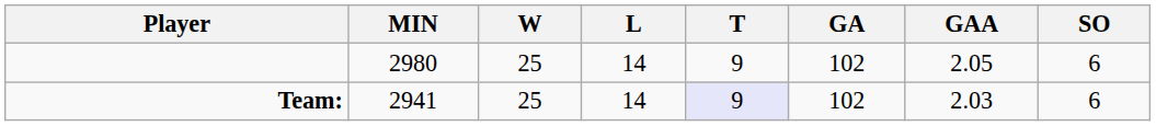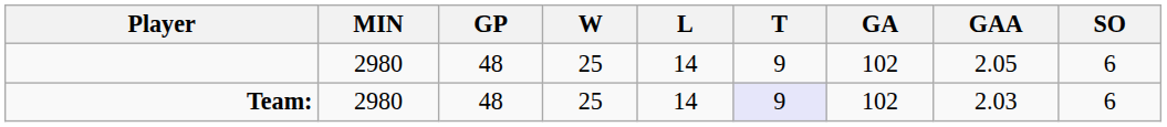 <table class="wikitable sortable" width="60%">
 <tr>
 <th bgcolor="#DDDDFF" width="10%">Player</th>
 <th width="3%" bgcolor="#DDDDFF" title="Minutes played">MIN</th>
+<th width="3%" bgcolor="#DDDDFF" title="Games played in">GP</th>
 <th width="3%" bgcolor="#DDDDFF" title="Wins">W</th>
 <th width="3%" bgcolor="#DDDDFF"title="Losses">L</th>
 <th width="3%" bgcolor="#DDDDFF" title="Ties">T</th>
 <th width="3%" bgcolor="#DDDDFF" title="Goals against">GA</th>
 <th width="3%" bgcolor="#DDDDFF" title="Goals against average">GAA</th>
 <th width="3%" bgcolor="#DDDDFF"title="Shut-outs">SO</th>
 </tr>
 <tr align="center">
 <td align="right"></td>
 <td>2980</td>
+<td>48</td>
 <td>25</td>
 <td>14</td>
 <td>9</td>
 <td>102</td>
 <td>2.05</td>
 <td>6</td>
 </tr>
 <tr align="center">
 <td align="right"><strong>Team:</strong></td>
-<td>2941</td>
+<td>2980</td>
+<td>48</td>
 <td>25</td>
 <td>14</td>
 <td style="background: lavender;">9</td>
 <td>102</td>
 <td>2.03</td>
 <td>6</td>
 </tr>
 </table>
